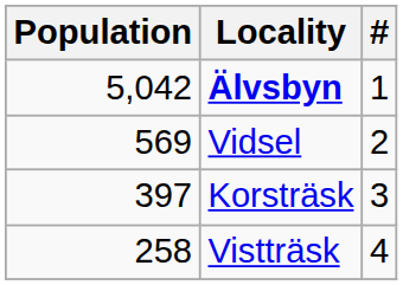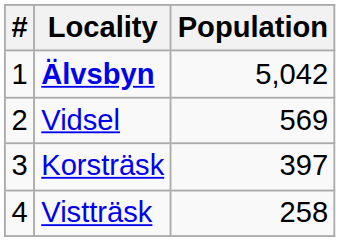 <table class="wikitable">
 <tr>
+<th>#</th>
+<th>Locality</th>
 <th>Population</th>
-<th>Locality</th>
-<th>#</th>
 </tr>
 <tr>
+<td>1</td>
+<td><strong><a href='#'>Älvsbyn</a></strong></td>
 <td align="right">5,042</td>
-<td><strong><a href='#'>Älvsbyn</a></strong></td>
-<td>1</td>
 </tr>
 <tr>
+<td>2</td>
+<td><a href='#'>Vidsel</a></td>
 <td align="right">569</td>
-<td><a href='#'>Vidsel</a></td>
-<td>2</td>
 </tr>
 <tr>
+<td>3</td>
+<td><a href='#'>Korsträsk</a></td>
 <td align="right">397</td>
-<td><a href='#'>Korsträsk</a></td>
-<td>3</td>
 </tr>
 <tr>
+<td>4</td>
+<td><a href='#'>Vistträsk</a></td>
 <td align="right">258</td>
-<td><a href='#'>Vistträsk</a></td>
-<td>4</td>
 </tr>
 </table>
